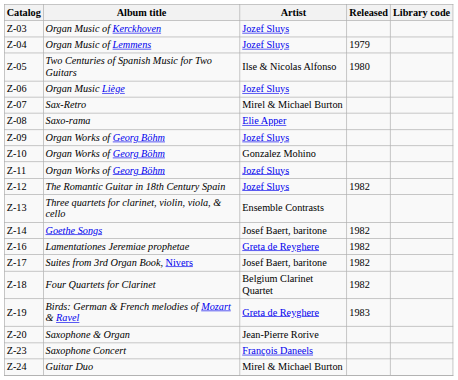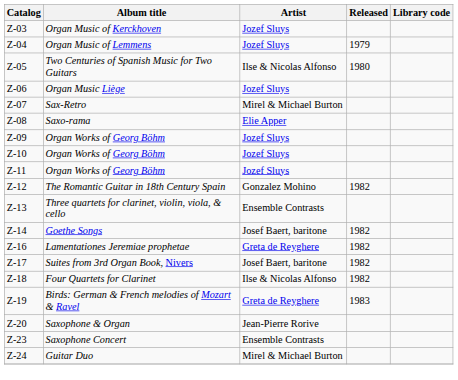 <table class="wikitable sortable">
 <tr>
 <th style="vertical-align:bottom; text-align:center; width:15px;">Catalog</th>
 <th valign="bottom" style="text-align:center; width:300px;">Album title</th>
 <th style="vertical-align:bottom; text-align:center; width:160px;">Artist</th>
 <th style="vertical-align:bottom; text-align:center; width:40px;">Released</th>
 <th style="vertical-align:bottom; text-align:center; width:90px;">Library code</th>
 </tr>
 <tr>
 <td>Z-03</td>
 <td><em>Organ Music of <a href='#'>Kerckhoven</a></em></td>
 <td><a href='#'>Jozef Sluys</a></td>
 <td></td>
 <td></td>
 </tr>
 <tr>
 <td>Z-04</td>
 <td><em>Organ Music of <a href='#'>Lemmens</a></em></td>
 <td><a href='#'>Jozef Sluys</a></td>
 <td>1979</td>
 <td></td>
 </tr>
 <tr>
 <td>Z-05</td>
 <td><em>Two Centuries of Spanish Music for Two Guitars</em></td>
 <td>Ilse & Nicolas Alfonso</td>
 <td>1980</td>
 <td></td>
 </tr>
 <tr>
 <td>Z-06</td>
 <td><em>Organ Music <a href='#'>Liège</a></em></td>
 <td><a href='#'>Jozef Sluys</a></td>
 <td></td>
 <td></td>
 </tr>
 <tr>
 <td>Z-07</td>
 <td><em>Sax-Retro</em></td>
 <td>Mirel & Michael Burton</td>
 <td></td>
 <td></td>
 </tr>
 <tr>
 <td>Z-08</td>
 <td><em>Saxo-rama</em></td>
 <td><a href='#'>Elie Apper</a></td>
 <td></td>
 <td></td>
 </tr>
 <tr>
 <td>Z-09</td>
 <td><em>Organ Works of <a href='#'>Georg Böhm</a></em></td>
 <td><a href='#'>Jozef Sluys</a></td>
 <td></td>
 <td></td>
 </tr>
 <tr>
 <td>Z-10</td>
 <td><em>Organ Works of <a href='#'>Georg Böhm</a></em></td>
-<td>Gonzalez Mohino</td>
+<td><a href='#'>Jozef Sluys</a></td>
 <td></td>
 <td></td>
 </tr>
 <tr>
 <td>Z-11</td>
 <td><em>Organ Works of <a href='#'>Georg Böhm</a></em></td>
 <td><a href='#'>Jozef Sluys</a></td>
 <td></td>
 <td></td>
 </tr>
 <tr>
 <td>Z-12</td>
 <td><em>The Romantic Guitar in 18th Century Spain</em></td>
-<td><a href='#'>Jozef Sluys</a></td>
+<td>Gonzalez Mohino</td>
 <td>1982</td>
 <td></td>
 </tr>
 <tr>
 <td>Z-13</td>
 <td><em>Three quartets for clarinet, violin, viola, & cello</em></td>
 <td>Ensemble Contrasts</td>
 <td></td>
 <td></td>
 </tr>
 <tr>
 <td>Z-14</td>
 <td><em><a href='#'>Goethe Songs</a></em></td>
 <td>Josef Baert, baritone</td>
 <td>1982</td>
 <td></td>
 </tr>
 <tr>
 <td>Z-16</td>
 <td><em>Lamentationes Jeremiae prophetae</em></td>
 <td><a href='#'>Greta de Reyghere</a></td>
 <td>1982</td>
 <td></td>
 </tr>
 <tr>
 <td>Z-17</td>
 <td><em>Suites from 3rd Organ Book,</em> <a href='#'>Nivers</a></td>
 <td>Josef Baert, baritone</td>
 <td>1982</td>
 <td></td>
 </tr>
 <tr>
 <td>Z-18</td>
 <td><em>Four Quartets for Clarinet</em></td>
-<td>Belgium Clarinet Quartet</td>
+<td>Ilse & Nicolas Alfonso</td>
 <td>1982</td>
 <td></td>
 </tr>
 <tr>
 <td>Z-19</td>
 <td><em>Birds: German & French melodies of <a href='#'>Mozart</a> & <a href='#'>Ravel</a></em></td>
 <td><a href='#'>Greta de Reyghere</a></td>
 <td>1983</td>
 <td></td>
 </tr>
 <tr>
 <td>Z-20</td>
 <td><em>Saxophone & Organ</em></td>
 <td>Jean-Pierre Rorive</td>
 <td></td>
 <td></td>
 </tr>
 <tr>
 <td>Z-23</td>
 <td><em>Saxophone Concert</em></td>
-<td><a href='#'>François Daneels</a></td>
+<td>Ensemble Contrasts</td>
 <td></td>
 <td></td>
 </tr>
 <tr>
 <td>Z-24</td>
 <td><em>Guitar Duo</em></td>
 <td>Mirel & Michael Burton</td>
 <td></td>
 <td></td>
 </tr>
 <tr>
 </tr>
 </table>
